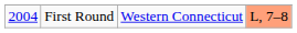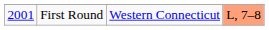 <table class="wikitable">
 <tr>
 </tr>
 <tr align="center">
-<td><a href='#'>2004</a></td>
+<td><a href='#'>2001</a></td>
 <td>First Round</td>
 <td><a href='#'>Western Connecticut</a></td>
 <td style="background: lightsalmon;">L, 7–8</td>
 </tr>
 </table>
